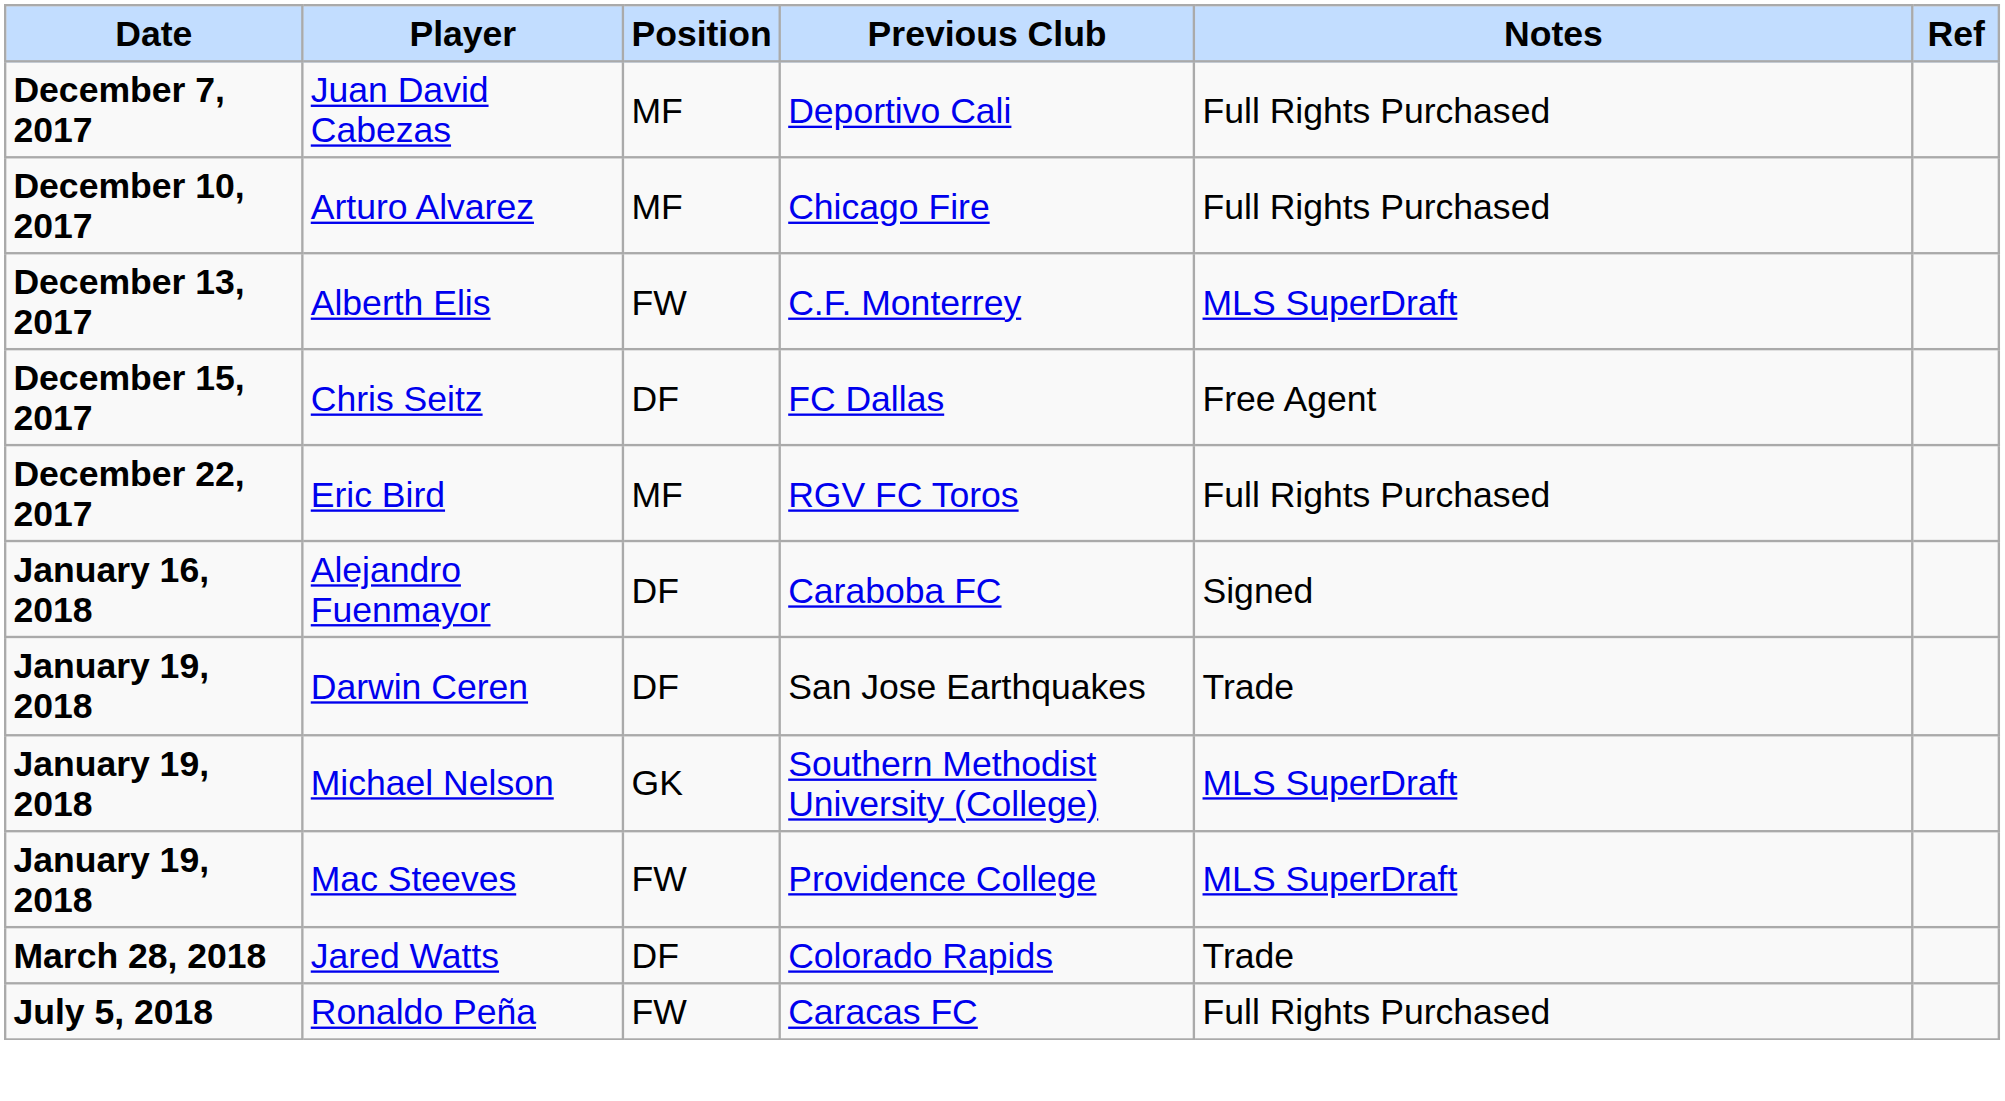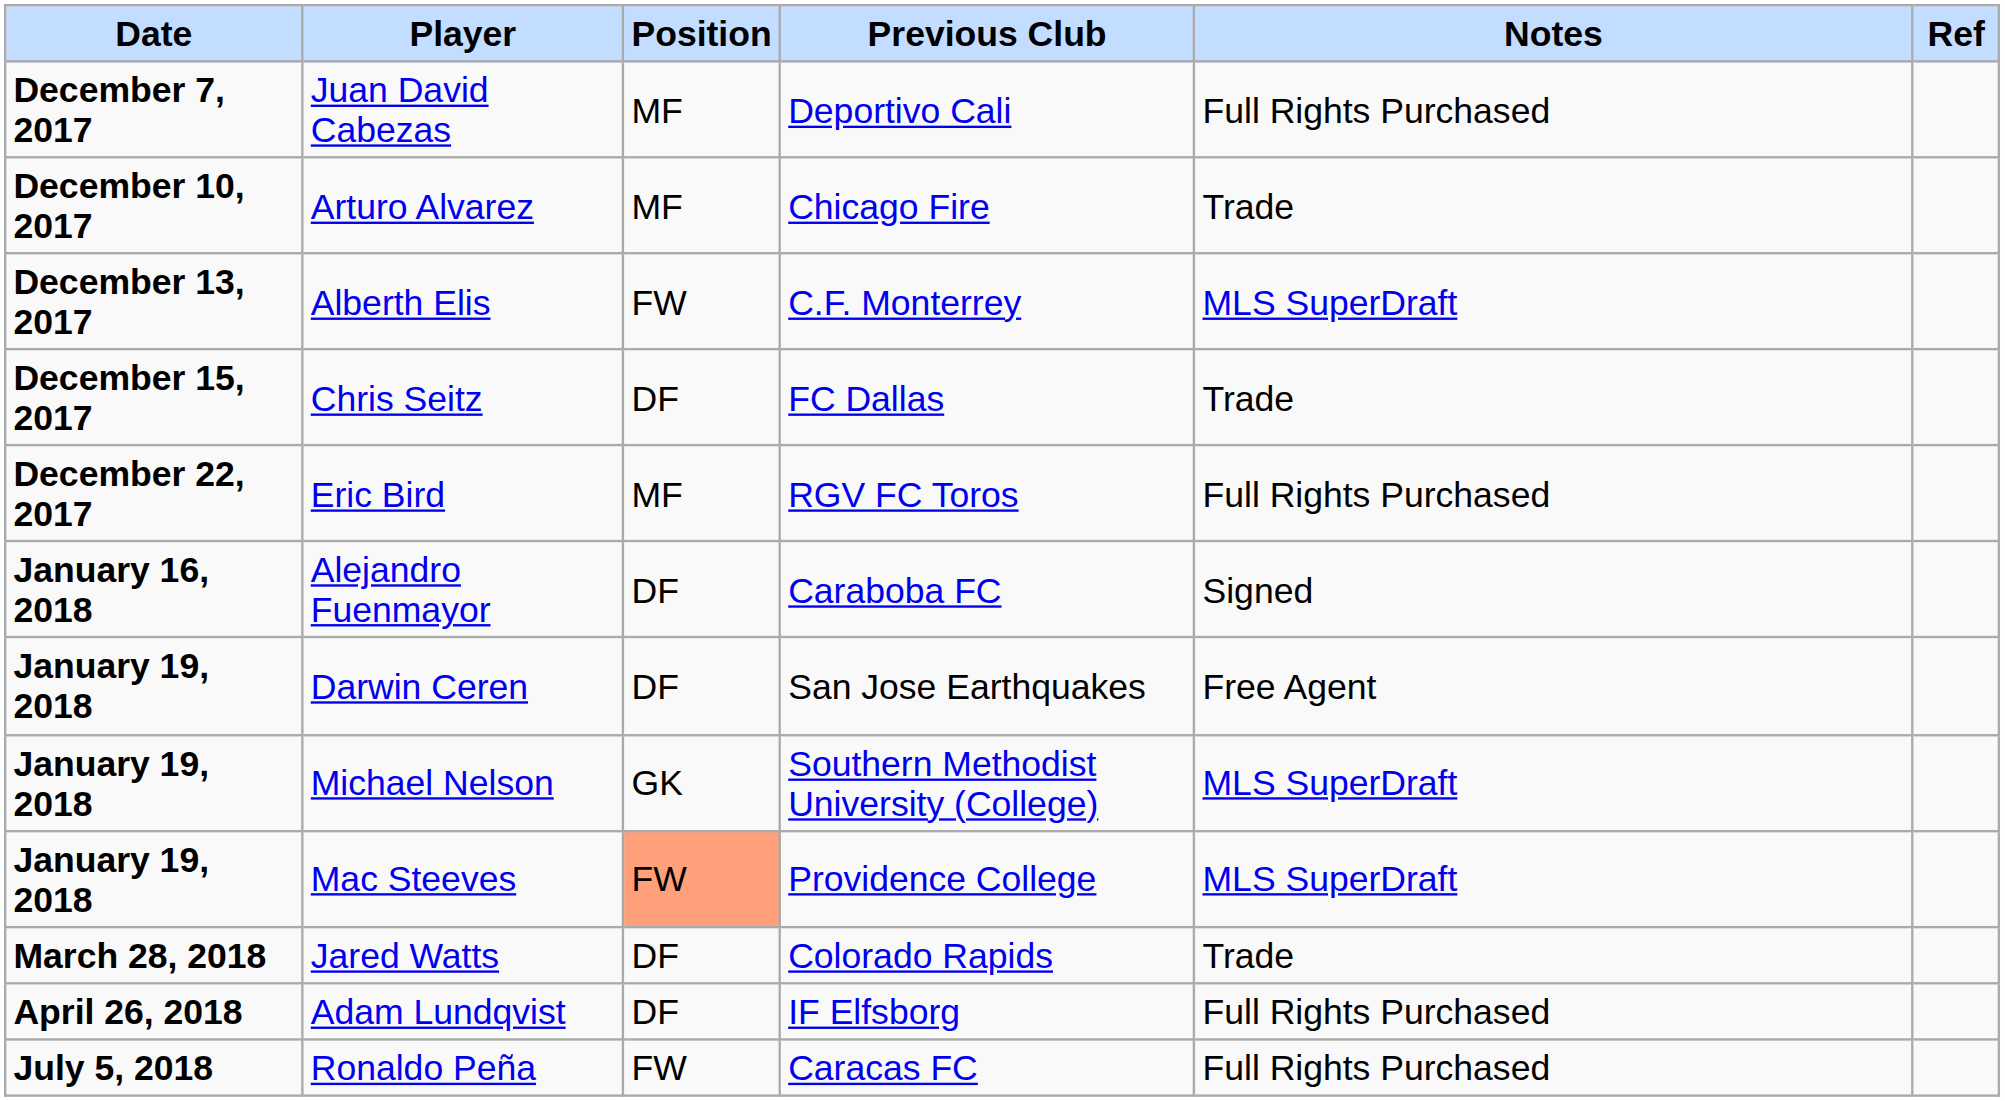 <table class="wikitable" style="text-align:left; font-size:95%;">
 <tr>
 <th style="background:#c2ddff; width:120px;">Date</th>
 <th style="background:#c2ddff; width:130px;">Player</th>
 <th style="background:#c2ddff; width:50px;">Position</th>
 <th style="background:#c2ddff; width:170px;">Previous Club</th>
 <th style="background:#c2ddff; width:300px;">Notes</th>
 <th style="background:#c2ddff; width:30px;">Ref</th>
 </tr>
 <tr>
 <td><strong>December 7, 2017</strong></td>
 <td> <a href='#'>Juan David Cabezas</a></td>
 <td>MF</td>
 <td> <a href='#'>Deportivo Cali</a></td>
 <td>Full Rights Purchased</td>
 <td></td>
 </tr>
 <tr>
 <td><strong>December 10, 2017</strong></td>
 <td> <a href='#'>Arturo Alvarez</a></td>
 <td>MF</td>
 <td> <a href='#'>Chicago Fire</a></td>
-<td>Full Rights Purchased</td>
+<td>Trade</td>
 <td></td>
 </tr>
 <tr>
 <td><strong>December 13, 2017</strong></td>
 <td> <a href='#'>Alberth Elis</a></td>
 <td>FW</td>
 <td> <a href='#'>C.F. Monterrey</a></td>
 <td><a href='#'>MLS SuperDraft</a></td>
 <td></td>
 </tr>
 <tr>
 <td><strong>December 15, 2017</strong></td>
 <td> <a href='#'>Chris Seitz</a></td>
 <td>DF</td>
 <td> <a href='#'>FC Dallas</a></td>
-<td>Free Agent</td>
+<td>Trade</td>
 <td></td>
 </tr>
 <tr>
 <td><strong>December 22, 2017</strong></td>
 <td> <a href='#'>Eric Bird</a></td>
 <td>MF</td>
 <td> <a href='#'>RGV FC Toros</a></td>
 <td>Full Rights Purchased</td>
 <td></td>
 </tr>
 <tr>
 <td><strong>January 16, 2018</strong></td>
 <td> <a href='#'>Alejandro Fuenmayor</a></td>
 <td>DF</td>
 <td> <a href='#'>Caraboba FC</a></td>
 <td>Signed</td>
 <td></td>
 </tr>
 <tr>
 <td><strong>January 19, 2018</strong></td>
 <td> <a href='#'>Darwin Ceren</a></td>
 <td>DF</td>
 <td>San Jose Earthquakes</td>
-<td>Trade</td>
+<td>Free Agent</td>
 <td></td>
 </tr>
 <tr>
 <td><strong>January 19, 2018</strong></td>
 <td> <a href='#'>Michael Nelson</a></td>
 <td>GK</td>
 <td><a href='#'>Southern Methodist University (College)</a></td>
 <td><a href='#'>MLS SuperDraft</a></td>
 <td></td>
 </tr>
 <tr>
 <td><strong>January 19, 2018</strong></td>
 <td> <a href='#'>Mac Steeves</a></td>
-<td>FW</td>
+<td style="background: lightsalmon;">FW</td>
 <td><a href='#'>Providence College</a></td>
 <td><a href='#'>MLS SuperDraft</a></td>
 <td></td>
 </tr>
 <tr>
 <td><strong>March 28, 2018</strong></td>
 <td> <a href='#'>Jared Watts</a></td>
 <td>DF</td>
 <td> <a href='#'>Colorado Rapids</a></td>
 <td>Trade</td>
 <td></td>
 </tr>
 <tr>
+<td><strong>April 26, 2018</strong></td>
+<td> <a href='#'>Adam Lundqvist</a></td>
+<td>DF</td>
+<td> <a href='#'>IF Elfsborg</a></td>
+<td>Full Rights Purchased</td>
+<td></td>
+</tr>
+<tr>
 <td><strong>July 5, 2018</strong></td>
 <td> <a href='#'>Ronaldo Peña</a></td>
 <td>FW</td>
 <td> <a href='#'>Caracas FC</a></td>
 <td>Full Rights Purchased</td>
 <td></td>
 </tr>
 </table>
